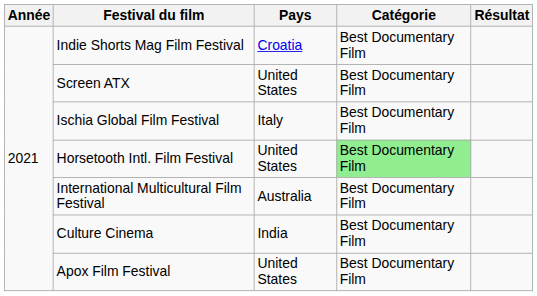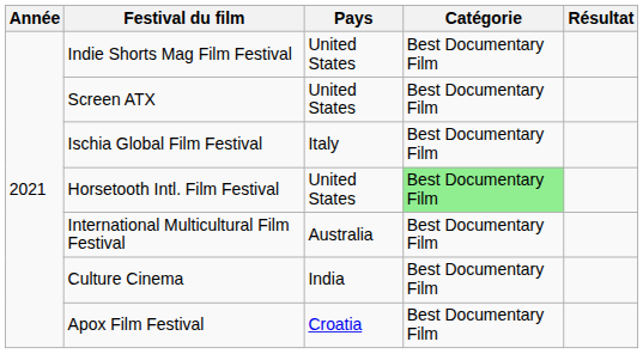 <table class="wikitable">
 <tr>
 <th>Année</th>
 <th>Festival du film</th>
 <th>Pays</th>
 <th>Catégorie</th>
 <th>Résultat</th>
 </tr>
 <tr>
 <td rowspan="7">2021</td>
 <td>Indie Shorts Mag Film Festival</td>
-<td><a href='#'>Croatia</a></td>
+<td>United States</td>
 <td>Best Documentary Film</td>
 <td></td>
 </tr>
 <tr>
 <td>Screen ATX</td>
 <td>United States</td>
 <td>Best Documentary Film</td>
 <td></td>
 </tr>
 <tr>
 <td>Ischia Global Film Festival</td>
 <td>Italy</td>
 <td>Best Documentary Film</td>
 <td></td>
 </tr>
 <tr>
 <td>Horsetooth Intl. Film Festival</td>
 <td>United States</td>
 <td style="background: lightgreen;">Best Documentary Film</td>
 <td></td>
 </tr>
 <tr>
 <td>International Multicultural Film Festival</td>
 <td>Australia</td>
 <td>Best Documentary Film</td>
 <td></td>
 </tr>
 <tr>
 <td>Culture Cinema</td>
 <td>India</td>
 <td>Best Documentary Film</td>
 <td></td>
 </tr>
 <tr>
 <td>Apox Film Festival</td>
-<td>United States</td>
+<td><a href='#'>Croatia</a></td>
 <td>Best Documentary Film</td>
 <td></td>
 </tr>
 </table>
